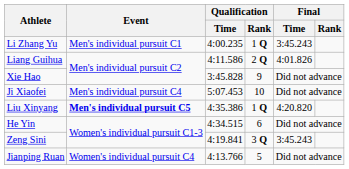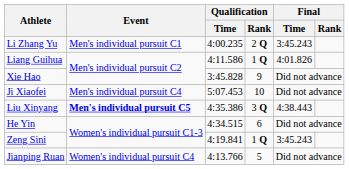 <table class=wikitable>
 <tr>
 <th rowspan="2">Athlete</th>
 <th rowspan="2">Event</th>
 <th colspan="2">Qualification</th>
 <th colspan="2">Final</th>
 </tr>
 <tr>
 <th>Time</th>
 <th>Rank</th>
 <th>Time</th>
 <th>Rank</th>
 </tr>
 <tr align=center>
 <td align=left><a href='#'>Li Zhang Yu</a></td>
 <td align=left><a href='#'>Men's individual pursuit C1</a></td>
 <td>4:00.235</td>
-<td>1 <strong>Q</strong></td>
+<td>2 <strong>Q</strong></td>
 <td>3:45.243 </td>
 <td></td>
 </tr>
 <tr align=center>
 <td align=left><a href='#'>Liang Guihua</a></td>
 <td align=left rowspan=2><a href='#'>Men's individual pursuit C2</a></td>
 <td>4:11.586</td>
-<td>2 <strong>Q</strong></td>
+<td>1 <strong>Q</strong></td>
 <td>4:01.826</td>
 <td></td>
 </tr>
 <tr align=center>
 <td align=left><a href='#'>Xie Hao</a></td>
 <td>3:45.828</td>
 <td>9</td>
 <td colspan=2>Did not advance</td>
 </tr>
 <tr align=center>
 <td align=left><a href='#'>Ji Xiaofei</a></td>
 <td align=left><a href='#'>Men's individual pursuit C4</a></td>
 <td>5:07.453</td>
 <td>10</td>
 <td colspan=2>Did not advance</td>
 </tr>
 <tr align=center>
 <td align=left><a href='#'>Liu Xinyang</a></td>
 <td align=left><strong><a href='#'>Men's individual pursuit C5</a></strong></td>
 <td>4:35.386</td>
-<td>1 <strong>Q</strong></td>
-<td>4:20.820</td>
+<td>3 <strong>Q</strong></td>
+<td>4:38.443</td>
 <td></td>
 </tr>
 <tr align=center>
 <td align=left><a href='#'>He Yin</a></td>
 <td align=left rowspan=2><a href='#'>Women's individual pursuit C1-3</a></td>
 <td>4:34.515</td>
 <td>6</td>
 <td colspan=2>Did not advance</td>
 </tr>
 <tr align=center>
 <td align=left><a href='#'>Zeng Sini</a></td>
 <td>4:19.841 </td>
-<td>3 <strong>Q</strong></td>
+<td>1 <strong>Q</strong></td>
 <td>3:45.243 </td>
 <td></td>
 </tr>
 <tr align=center>
 <td align=left><a href='#'>Jianping Ruan</a></td>
 <td align=left><a href='#'>Women's individual pursuit C4</a></td>
 <td>4:13.766</td>
 <td>5</td>
 <td colspan=2>Did not advance</td>
 </tr>
 </table>
